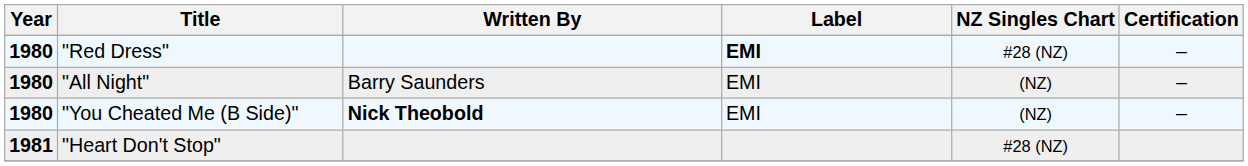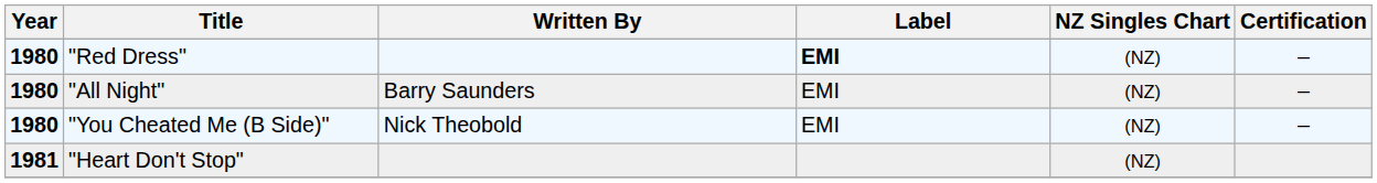 <table class="wikitable"|width=100%>
 <tr>
 <th>Year</th>
 <th width="225">Title</th>
 <th width="300">Written By</th>
 <th width="180">Label</th>
 <th>NZ Singles Chart</th>
 <th width="50">Certification</th>
 </tr>
 <tr>
 </tr>
 <tr bgcolor="#F0F8FF">
 <td align="left" valign="top"><strong>1980</strong></td>
 <td align="left" valign="top">"Red Dress"</td>
 <td align="left" valign="top"></td>
 <td align="left" valign="top"><strong>EMI</strong></td>
-<td align="center" valign="top"><small>#28 (NZ)</small></td>
+<td align="center" valign="top"><small>(NZ)</small></td>
 <td align="center" valign="top">–</td>
 </tr>
 <tr bgcolor="#efefef">
 <td align="left" valign="top"><strong>1980</strong></td>
 <td align="left" valign="top">"All Night"</td>
 <td align="left" valign="top">Barry Saunders</td>
 <td align="left" valign="top">EMI</td>
 <td align="center" valign="top"><small>(NZ)</small></td>
 <td align="center" valign="top">–</td>
 </tr>
 <tr bgcolor="#F0F8FF">
 <td align="left" valign="top"><strong>1980</strong></td>
 <td align="left" valign="top">"You Cheated Me (B Side)"</td>
-<td align="left" valign="top"><strong>Nick Theobold</strong></td>
+<td align="left" valign="top">Nick Theobold</td>
 <td align="left" valign="top">EMI</td>
 <td align="center" valign="top"><small>(NZ)</small></td>
 <td align="center" valign="top">–</td>
 </tr>
 <tr bgcolor="#efefef">
 <td align="left" valign="top"><strong>1981</strong></td>
 <td align="left" valign="top">"Heart Don't Stop"</td>
 <td align="left" valign="top"></td>
 <td align="left" valign="top"></td>
-<td align="center" valign="top"><small>#28 (NZ)</small></td>
+<td align="center" valign="top"><small>(NZ)</small></td>
 <td align="center" valign="top"></td>
 </tr>
 <tr>
 </tr>
 </table>
